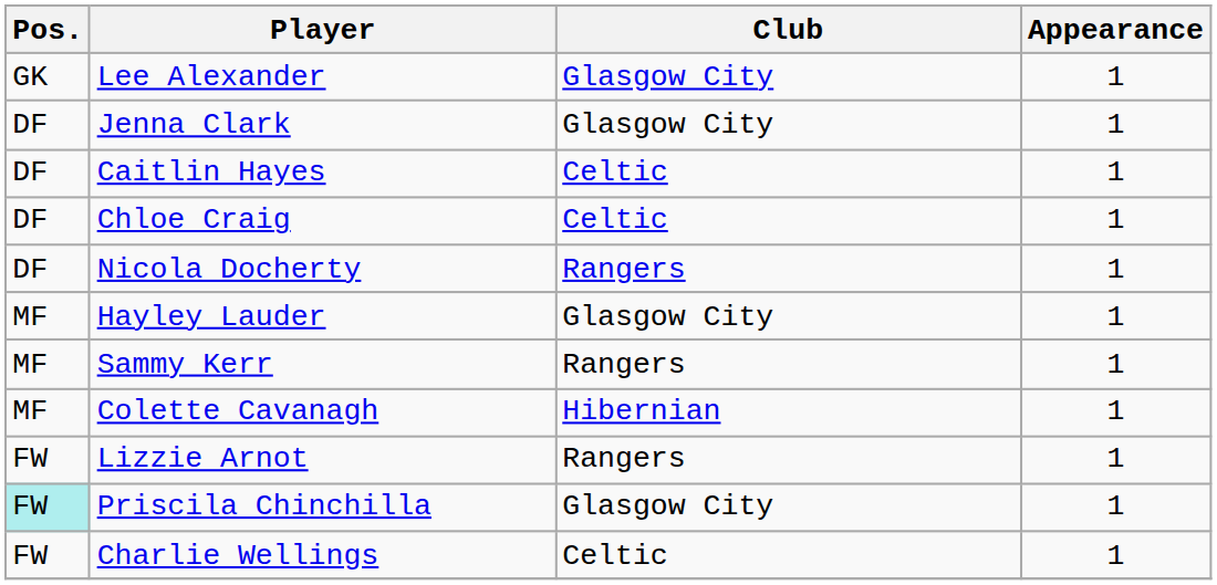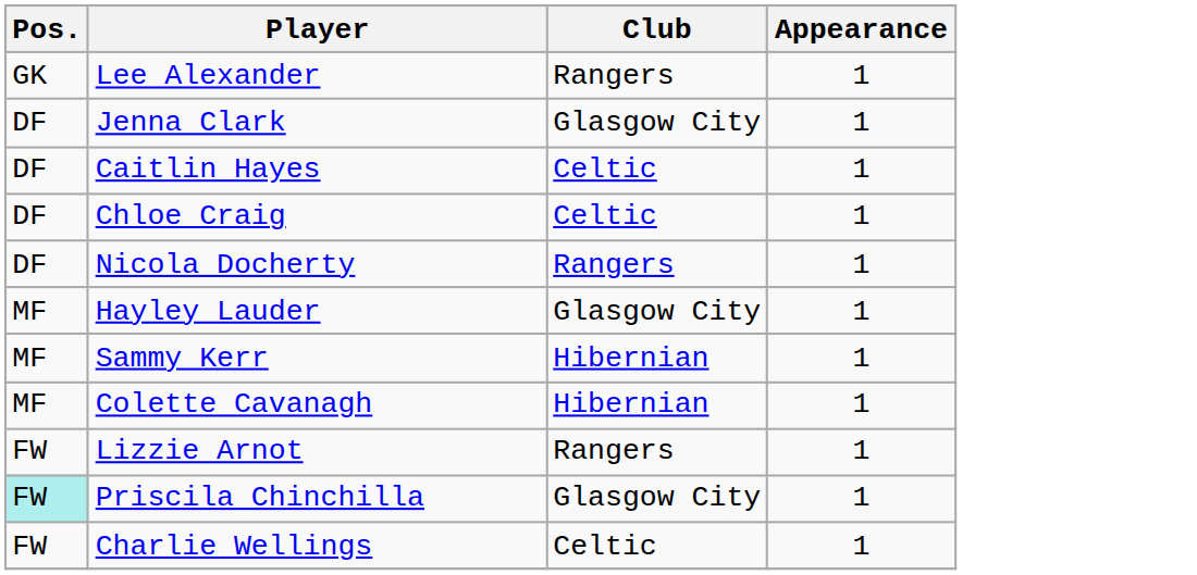 <table class="wikitable">
 <tr>
 <th>Pos.</th>
 <th>Player</th>
 <th>Club</th>
 <th>Appearance</th>
 </tr>
 <tr>
 <td>GK</td>
 <td style="width:200px;"><a href='#'>Lee Alexander</a></td>
-<td style="width:200px;"><a href='#'>Glasgow City</a></td>
+<td>Rangers</td>
 <td align="center">1</td>
 </tr>
 <tr>
 <td>DF</td>
 <td><a href='#'>Jenna Clark</a></td>
 <td>Glasgow City</td>
 <td align="center">1</td>
 </tr>
 <tr>
 <td>DF</td>
 <td><a href='#'>Caitlin Hayes</a></td>
 <td><a href='#'>Celtic</a></td>
 <td align="center">1</td>
 </tr>
 <tr>
 <td>DF</td>
 <td><a href='#'>Chloe Craig</a></td>
 <td><a href='#'>Celtic</a></td>
 <td align="center">1</td>
 </tr>
 <tr>
 <td>DF</td>
 <td><a href='#'>Nicola Docherty</a></td>
 <td><a href='#'>Rangers</a></td>
 <td align="center">1</td>
 </tr>
 <tr>
 <td>MF</td>
 <td><a href='#'>Hayley Lauder</a></td>
 <td>Glasgow City</td>
 <td align="center">1</td>
 </tr>
 <tr>
 <td>MF</td>
 <td><a href='#'>Sammy Kerr</a></td>
-<td>Rangers</td>
+<td><a href='#'>Hibernian</a></td>
 <td align="center">1</td>
 </tr>
 <tr>
 <td>MF</td>
 <td><a href='#'>Colette Cavanagh</a></td>
 <td><a href='#'>Hibernian</a></td>
 <td align="center">1</td>
 </tr>
 <tr>
 <td>FW</td>
 <td><a href='#'>Lizzie Arnot</a></td>
 <td>Rangers</td>
 <td align="center">1</td>
 </tr>
 <tr>
 <td style="background: paleturquoise;">FW</td>
 <td><a href='#'>Priscila Chinchilla</a></td>
 <td>Glasgow City</td>
 <td align="center">1</td>
 </tr>
 <tr>
 <td>FW</td>
 <td><a href='#'>Charlie Wellings</a></td>
 <td>Celtic</td>
 <td align="center">1</td>
 </tr>
 <tr>
 </tr>
 </table>
